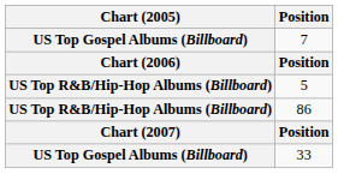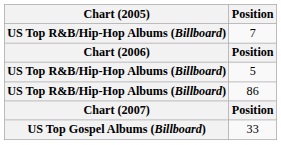 <table class="wikitable sortable plainrowheaders" style="text-align:center">
 <tr>
 <th scope="col">Chart (2005)</th>
 <th scope="col">Position</th>
 </tr>
 <tr>
-<th scope="row">US Top Gospel Albums (<em>Billboard</em>)</th>
+<th scope="row">US Top R&B/Hip-Hop Albums (<em>Billboard</em>)</th>
 <td align="center">7</td>
 </tr>
 <tr>
 <th scope="col">Chart (2006)</th>
 <th scope="col">Position</th>
 </tr>
 <tr>
 <th scope="row">US Top R&B/Hip-Hop Albums (<em>Billboard</em>)</th>
 <td>5</td>
 </tr>
 <tr>
 <th scope="row">US Top R&B/Hip-Hop Albums (<em>Billboard</em>)</th>
 <td>86</td>
 </tr>
 <tr>
 <th scope="col">Chart (2007)</th>
 <th scope="col">Position</th>
 </tr>
 <tr>
 <th scope="row">US Top Gospel Albums (<em>Billboard</em>)</th>
 <td>33</td>
 </tr>
 </table>
